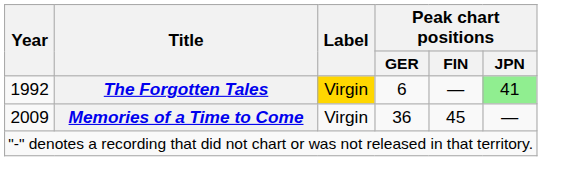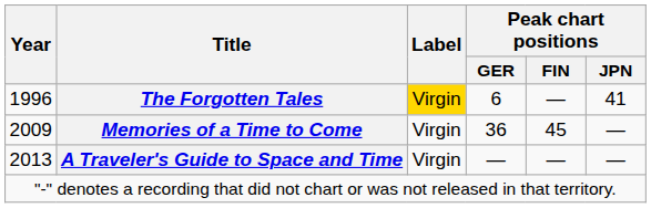 <table class="wikitable plainrowheaders" style="text-align:center;">
 <tr>
 <th scope="col" rowspan="2">Year</th>
 <th scope="col" rowspan="2">Title</th>
 <th scope="col" rowspan="2">Label</th>
 <th scope="col" colspan="3">Peak chart positions</th>
 </tr>
 <tr>
 <th scope="col" style="width:3em;font-size:90%;">GER<br></th>
 <th scope="col" style="width:3em;font-size:90%;">FIN<br></th>
 <th scope="col" style="width:3em;font-size:90%;">JPN<br></th>
 </tr>
 <tr>
-<td>1992</td>
+<td>1996</td>
 <th scope="row"><em><a href='#'>The Forgotten Tales</a></em></th>
 <td style="background: gold;">Virgin</td>
 <td>6</td>
 <td>—</td>
-<td style="background: lightgreen;">41</td>
+<td>41</td>
 </tr>
 <tr>
 <td>2009</td>
 <th scope="row"><em><a href='#'>Memories of a Time to Come</a></em></th>
 <td>Virgin</td>
 <td>36</td>
 <td>45</td>
 <td>—</td>
 </tr>
 <tr>
+<td>2013</td>
+<th scope="row"><em><a href='#'>A Traveler's Guide to Space and Time</a></em></th>
+<td>Virgin</td>
+<td>—</td>
+<td>—</td>
+<td>—</td>
+</tr>
+<tr>
 <td colspan="6" style="font-size:90%">"-" denotes a recording that did not chart or was not released in that territory.</td>
 </tr>
 </table>
